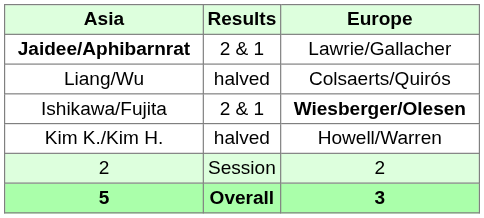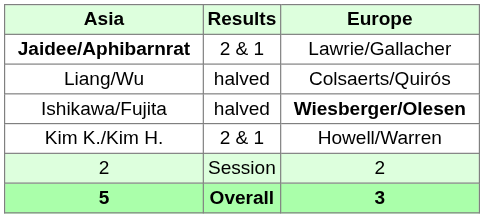 <table border="1" cellpadding="3" style="border-collapse:collapse; text-align:center;">
 <tr style="background:#ddffdd;">
 <th width=160>Asia</th>
 <th>Results</th>
 <th width=160>Europe</th>
 </tr>
 <tr>
 <td><strong>Jaidee/Aphibarnrat</strong></td>
 <td>2 & 1</td>
 <td>Lawrie/Gallacher</td>
 </tr>
 <tr>
 <td>Liang/Wu</td>
 <td>halved</td>
 <td>Colsaerts/Quirós</td>
 </tr>
 <tr>
 <td>Ishikawa/Fujita</td>
-<td>2 & 1</td>
+<td>halved</td>
 <td><strong>Wiesberger/Olesen</strong></td>
 </tr>
 <tr>
 <td>Kim K./Kim H.</td>
-<td>halved</td>
+<td>2 & 1</td>
 <td>Howell/Warren</td>
 </tr>
 <tr style="background:#ddffdd;">
 <td>2</td>
 <td>Session</td>
 <td>2</td>
 </tr>
 <tr style="background:#aaffaa;">
 <th>5</th>
 <th>Overall</th>
 <th>3</th>
 </tr>
 </table>
